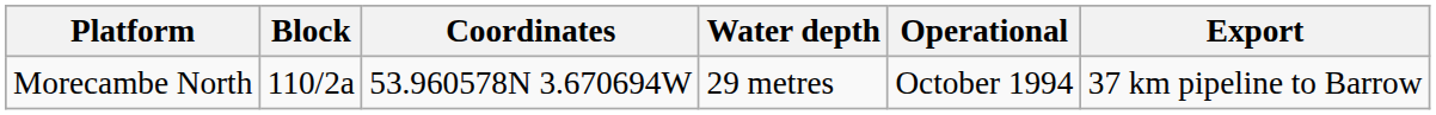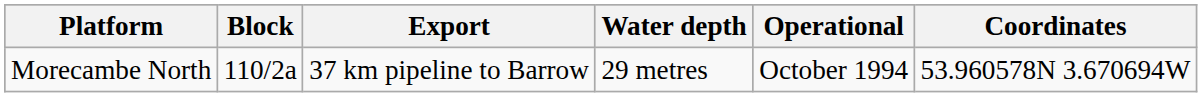 <table class="wikitable">
 <tr>
 <th>Platform</th>
 <th>Block</th>
-<th>Coordinates</th>
+<th>Export</th>
 <th>Water depth</th>
 <th>Operational</th>
-<th>Export</th>
+<th>Coordinates</th>
 </tr>
 <tr>
 <td>Morecambe North</td>
 <td>110/2a</td>
-<td>53.960578N 3.670694W</td>
+<td>37 km pipeline to Barrow</td>
 <td>29 metres</td>
 <td>October 1994</td>
-<td>37 km pipeline to Barrow</td>
+<td>53.960578N 3.670694W</td>
 </tr>
 </table>
